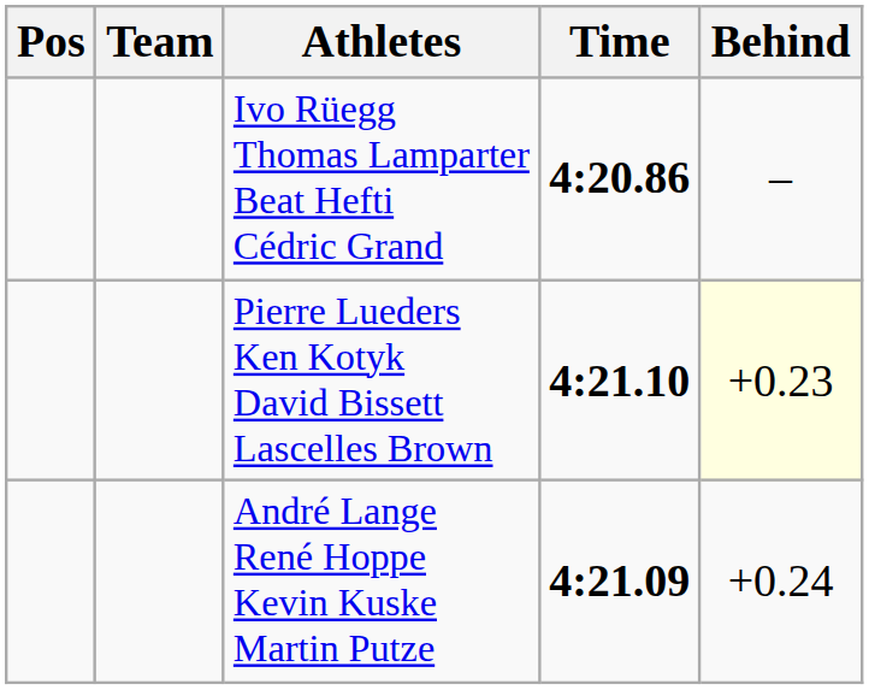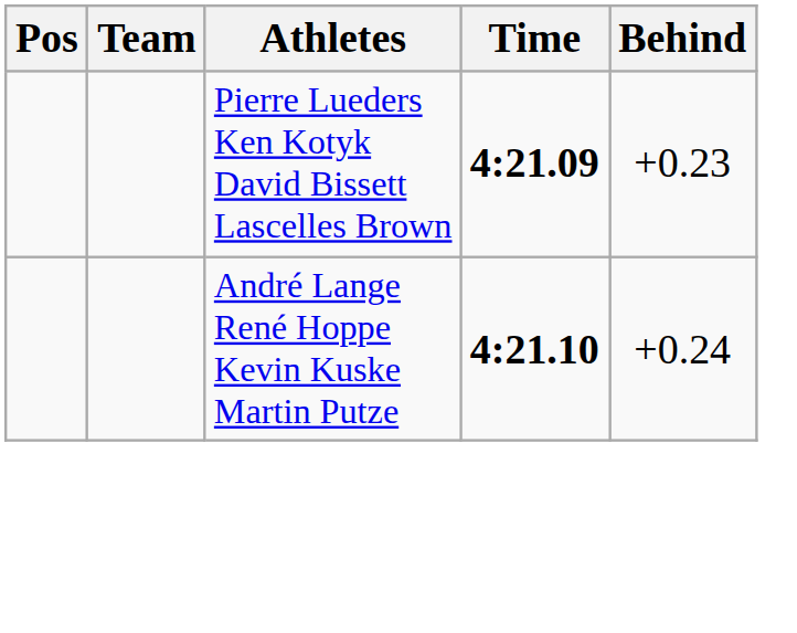 <table class="wikitable" style="text-align:center">
 <tr>
 <th>Pos</th>
 <th>Team</th>
 <th>Athletes</th>
 <th>Time</th>
 <th>Behind</th>
 </tr>
 <tr>
 <td></td>
 <td style="text-align:left"></td>
-<td style="text-align:left; font-size:85%"><a href='#'>Ivo Rüegg</a><br><a href='#'>Thomas Lamparter</a><br><a href='#'>Beat Hefti</a><br><a href='#'>Cédric Grand</a></td>
-<td><strong>4:20.86</strong></td>
-<td>–</td>
-</tr>
-<tr>
-<td></td>
-<td style="text-align:left"></td>
 <td style="text-align:left; font-size:85%"><a href='#'>Pierre Lueders</a><br><a href='#'>Ken Kotyk</a><br><a href='#'>David Bissett</a><br><a href='#'>Lascelles Brown</a></td>
-<td><strong>4:21.10</strong></td>
-<td style="background: lightyellow;">+0.23</td>
+<td><strong>4:21.09</strong></td>
+<td>+0.23</td>
 </tr>
 <tr>
 <td></td>
 <td style="text-align:left"></td>
 <td style="text-align:left; font-size:85%"><a href='#'>André Lange</a><br><a href='#'>René Hoppe</a><br><a href='#'>Kevin Kuske</a><br><a href='#'>Martin Putze</a></td>
-<td><strong>4:21.09</strong></td>
+<td><strong>4:21.10</strong></td>
 <td>+0.24</td>
 </tr>
 </table>
